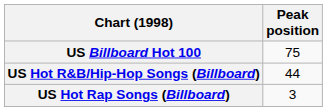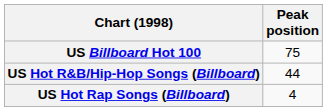 <table class="wikitable sortable plainrowheaders" style="text-align:center">
 <tr>
 <th scope="col">Chart (1998)</th>
 <th scope="col">Peak<br> position</th>
 </tr>
 <tr>
 <th scope="row">US <a href='#'><em>Billboard</em> Hot 100</a></th>
 <td>75</td>
 </tr>
 <tr>
 <th scope="row">US <a href='#'>Hot R&B/Hip-Hop Songs</a> (<em><a href='#'>Billboard</a></em>)</th>
 <td>44</td>
 </tr>
 <tr>
 <th scope="row">US <a href='#'>Hot Rap Songs</a> (<em><a href='#'>Billboard</a></em>)</th>
-<td>3</td>
+<td>4</td>
 </tr>
 </table>
